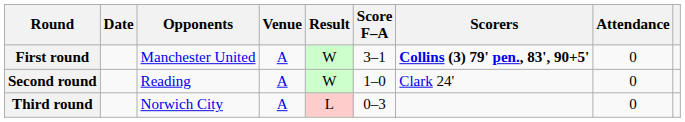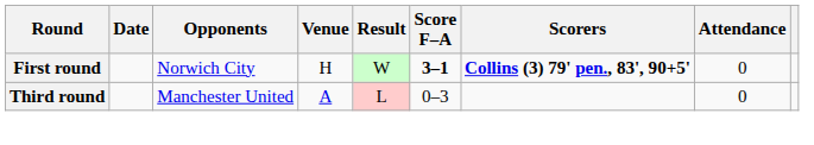 <table class="wikitable sortable plainrowheaders" style=text-align:center>
 <tr>
 <th scope=col>Round</th>
 <th scope=col>Date</th>
 <th scope=col>Opponents</th>
 <th scope=col>Venue</th>
 <th scope=col>Result</th>
 <th scope=col>Score<br>F–A</th>
 <th scope=col class=unsortable>Scorers</th>
 <th scope=col>Attendance</th>
 <th scope=col class=unsortable></th>
 </tr>
 <tr>
 <th scope=row>First round</th>
 <td align=left></td>
-<td align=left><a href='#'>Manchester United</a></td>
-<td><a href='#'>A</a></td>
+<td align=left><a href='#'>Norwich City</a></td>
+<td>H</td>
 <td style=background-color:#CCFFCC>W</td>
-<td>3–1</td>
+<td><strong>3–1</strong></td>
 <td align=left><strong><a href='#'>Collins</a> (3) 79' <a href='#'>pen.</a>, 83', 90+5'</strong></td>
-<td>0</td>
-<td></td>
-</tr>
-<tr>
-<th scope=row>Second round</th>
-<td align=left></td>
-<td align=left><a href='#'>Reading</a></td>
-<td><a href='#'>A</a></td>
-<td style=background-color:#CCFFCC>W</td>
-<td>1–0</td>
-<td align=left><a href='#'>Clark</a> 24'</td>
 <td>0</td>
 <td></td>
 </tr>
 <tr>
 <th scope=row>Third round</th>
 <td align=left></td>
-<td align=left><a href='#'>Norwich City</a></td>
+<td align=left><a href='#'>Manchester United</a></td>
 <td><a href='#'>A</a></td>
 <td style=background-color:#FFCCCC>L</td>
 <td>0–3</td>
 <td align=left></td>
 <td>0</td>
 <td></td>
 </tr>
 </table>
